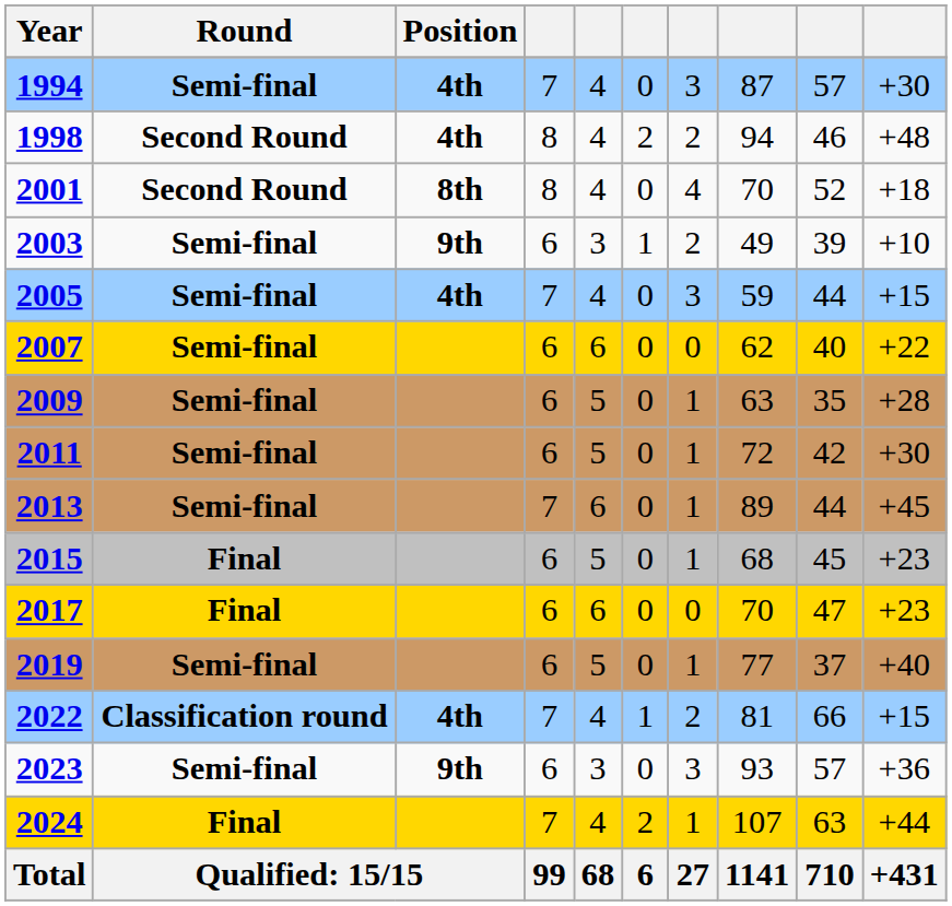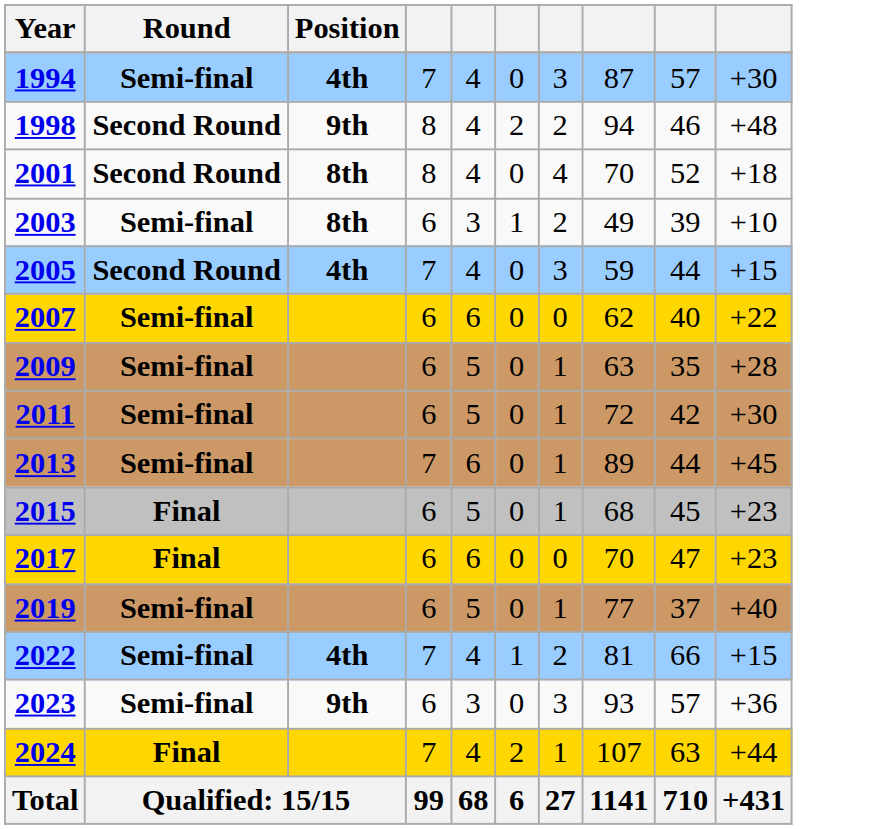 <table class="wikitable" style="text-align: center;">
 <tr>
 <th>Year</th>
 <th>Round</th>
 <th>Position</th>
 <th width="15"></th>
 <th width="15"></th>
 <th width="15"></th>
 <th width="15"></th>
 <th></th>
 <th></th>
 <th></th>
 </tr>
 <tr>
 </tr>
 <tr style="background:#9acdff;">
 <td> <strong><a href='#'>1994</a></strong></td>
 <td><strong>Semi-final</strong></td>
 <td><strong>4th</strong></td>
 <td>7</td>
 <td>4</td>
 <td>0</td>
 <td>3</td>
 <td>87</td>
 <td>57</td>
 <td>+30</td>
 </tr>
 <tr>
 <td> <strong><a href='#'>1998</a></strong></td>
 <td><strong>Second Round</strong></td>
-<td><strong>4th</strong></td>
+<td><strong>9th</strong></td>
 <td>8</td>
 <td>4</td>
 <td>2</td>
 <td>2</td>
 <td>94</td>
 <td>46</td>
 <td>+48</td>
 </tr>
 <tr>
 <td> <strong><a href='#'>2001</a></strong></td>
 <td><strong>Second Round</strong></td>
 <td><strong>8th</strong></td>
 <td>8</td>
 <td>4</td>
 <td>0</td>
 <td>4</td>
 <td>70</td>
 <td>52</td>
 <td>+18</td>
 </tr>
 <tr>
 <td> <strong><a href='#'>2003</a></strong></td>
 <td><strong>Semi-final</strong></td>
-<td><strong>9th</strong></td>
+<td><strong>8th</strong></td>
 <td>6</td>
 <td>3</td>
 <td>1</td>
 <td>2</td>
 <td>49</td>
 <td>39</td>
 <td>+10</td>
 </tr>
 <tr style="background:#9acdff;">
 <td> <strong><a href='#'>2005</a></strong></td>
-<td><strong>Semi-final</strong></td>
+<td><strong>Second Round</strong></td>
 <td><strong>4th</strong></td>
 <td>7</td>
 <td>4</td>
 <td>0</td>
 <td>3</td>
 <td>59</td>
 <td>44</td>
 <td>+15</td>
 </tr>
 <tr style="background:gold;">
 <td> <strong><a href='#'>2007</a></strong></td>
 <td><strong>Semi-final</strong></td>
 <td></td>
 <td>6</td>
 <td>6</td>
 <td>0</td>
 <td>0</td>
 <td>62</td>
 <td>40</td>
 <td>+22</td>
 </tr>
 <tr style="background:#c96;">
 <td> <strong><a href='#'>2009</a></strong></td>
 <td><strong>Semi-final</strong></td>
 <td></td>
 <td>6</td>
 <td>5</td>
 <td>0</td>
 <td>1</td>
 <td>63</td>
 <td>35</td>
 <td>+28</td>
 </tr>
 <tr style="background:#c96;">
 <td> <strong><a href='#'>2011</a></strong></td>
 <td><strong>Semi-final</strong></td>
 <td></td>
 <td>6</td>
 <td>5</td>
 <td>0</td>
 <td>1</td>
 <td>72</td>
 <td>42</td>
 <td>+30</td>
 </tr>
 <tr style="background:#c96;">
 <td> <strong><a href='#'>2013</a></strong></td>
 <td><strong>Semi-final</strong></td>
 <td></td>
 <td>7</td>
 <td>6</td>
 <td>0</td>
 <td>1</td>
 <td>89</td>
 <td>44</td>
 <td>+45</td>
 </tr>
 <tr style="background:silver;">
 <td> <strong><a href='#'>2015</a></strong></td>
 <td><strong>Final</strong></td>
 <td></td>
 <td>6</td>
 <td>5</td>
 <td>0</td>
 <td>1</td>
 <td>68</td>
 <td>45</td>
 <td>+23</td>
 </tr>
 <tr style="background:gold;">
 <td> <strong><a href='#'>2017</a></strong></td>
 <td><strong>Final</strong></td>
 <td></td>
 <td>6</td>
 <td>6</td>
 <td>0</td>
 <td>0</td>
 <td>70</td>
 <td>47</td>
 <td>+23</td>
 </tr>
 <tr style="background:#c96;">
 <td> <strong><a href='#'>2019</a></strong></td>
 <td><strong>Semi-final</strong></td>
 <td></td>
 <td>6</td>
 <td>5</td>
 <td>0</td>
 <td>1</td>
 <td>77</td>
 <td>37</td>
 <td>+40</td>
 </tr>
 <tr style="background:#9acdff;">
 <td> <strong><a href='#'>2022</a></strong></td>
-<td><strong>Classification round</strong></td>
+<td><strong>Semi-final</strong></td>
 <td><strong>4th</strong></td>
 <td>7</td>
 <td>4</td>
 <td>1</td>
 <td>2</td>
 <td>81</td>
 <td>66</td>
 <td>+15</td>
 </tr>
 <tr>
 <td> <strong><a href='#'>2023</a></strong></td>
 <td><strong>Semi-final</strong></td>
 <td><strong>9th</strong></td>
 <td>6</td>
 <td>3</td>
 <td>0</td>
 <td>3</td>
 <td>93</td>
 <td>57</td>
 <td>+36</td>
 </tr>
 <tr style="background:gold;">
 <td> <strong><a href='#'>2024</a></strong></td>
 <td><strong>Final</strong></td>
 <td></td>
 <td>7</td>
 <td>4</td>
 <td>2</td>
 <td>1</td>
 <td>107</td>
 <td>63</td>
 <td>+44</td>
 </tr>
 <tr>
 <th>Total</th>
 <th colspan="2">Qualified: 15/15</th>
 <th>99</th>
 <th>68</th>
 <th>6</th>
 <th>27</th>
 <th>1141</th>
 <th>710</th>
 <th>+431</th>
 </tr>
 </table>
